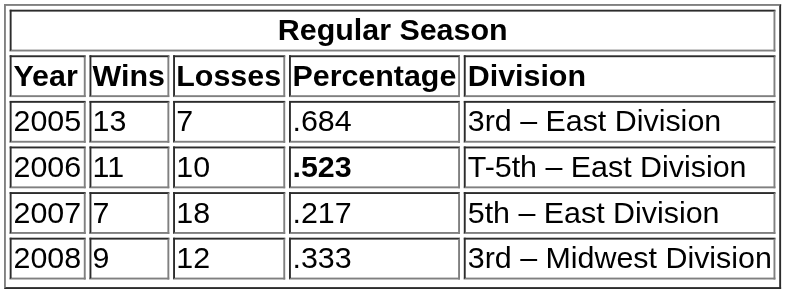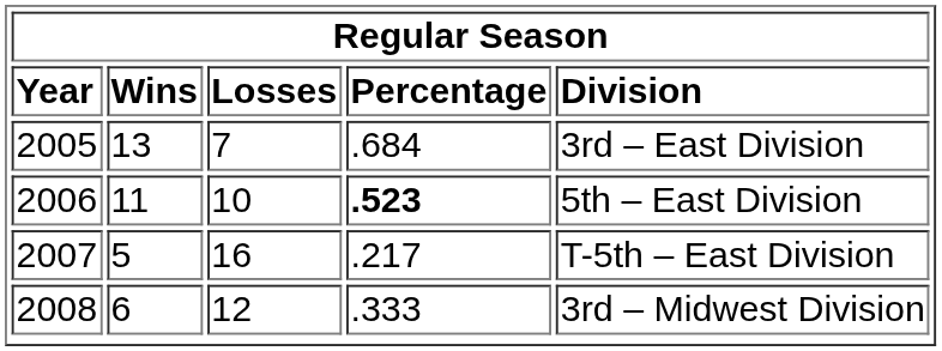 <table border="1" cellpadding="1">
 <tr>
 <td colspan="8" align="center"><strong>Regular Season</strong></td>
 </tr>
 <tr>
 <td><strong>Year</strong></td>
 <td><strong>Wins</strong></td>
 <td><strong>Losses</strong></td>
 <td><strong>Percentage</strong></td>
 <td><strong>Division</strong></td>
 </tr>
 <tr>
 <td>2005</td>
 <td>13</td>
 <td>7</td>
 <td>.684</td>
 <td>3rd – East Division</td>
 </tr>
 <tr>
 <td>2006</td>
 <td>11</td>
 <td>10</td>
 <td><strong>.523</strong></td>
+<td>5th – East Division</td>
+</tr>
+<tr>
+<td>2007</td>
+<td>5</td>
+<td>16</td>
+<td>.217</td>
 <td>T-5th – East Division</td>
 </tr>
 <tr>
-<td>2007</td>
-<td>7</td>
-<td>18</td>
-<td>.217</td>
-<td>5th – East Division</td>
-</tr>
-<tr>
 <td>2008</td>
-<td>9</td>
+<td>6</td>
 <td>12</td>
 <td>.333</td>
 <td>3rd – Midwest Division</td>
 </tr>
 <tr>
 </tr>
 </table>
